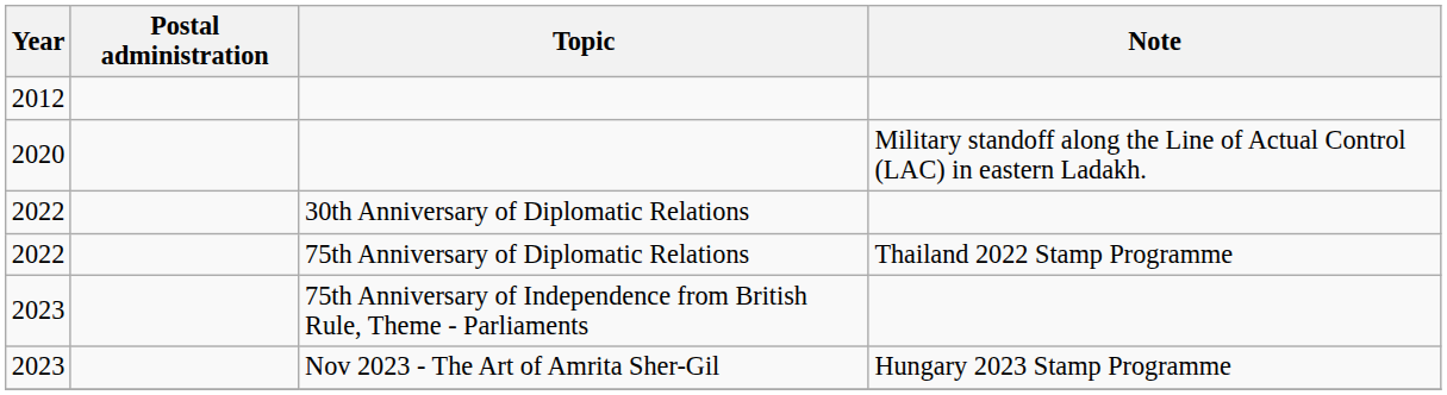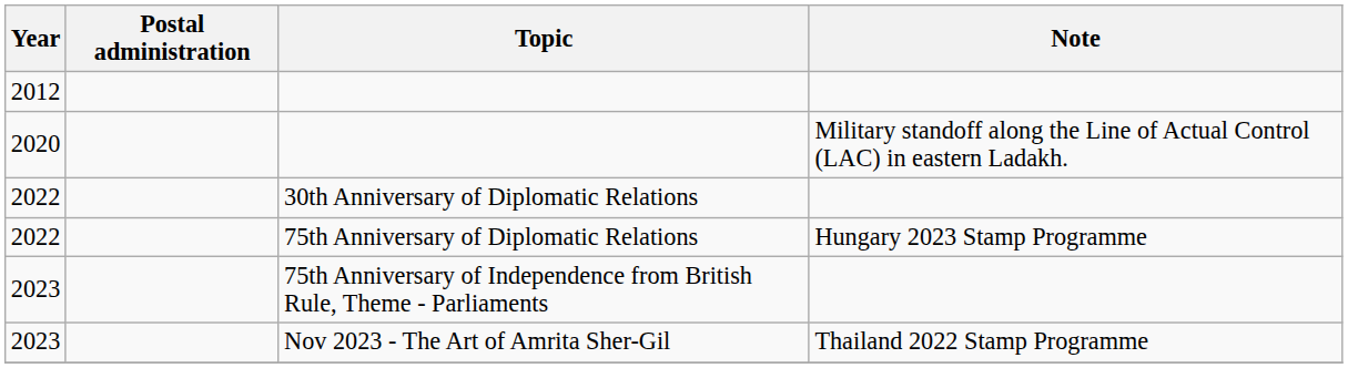 <table class="wikitable">
 <tr>
 <th>Year</th>
 <th>Postal administration</th>
 <th>Topic</th>
 <th>Note</th>
 </tr>
 <tr>
 <td>2012</td>
 <td></td>
 <td></td>
 <td></td>
 </tr>
 <tr>
 <td>2020</td>
 <td></td>
 <td></td>
 <td>Military standoff along the Line of Actual Control (LAC) in eastern Ladakh.</td>
 </tr>
 <tr>
 <td>2022</td>
 <td>    </td>
 <td>30th Anniversary of Diplomatic Relations</td>
 <td></td>
 </tr>
 <tr>
 <td>2022</td>
 <td></td>
 <td>75th Anniversary of Diplomatic Relations</td>
-<td>Thailand 2022 Stamp Programme</td>
+<td>Hungary 2023 Stamp Programme </td>
 </tr>
 <tr>
 <td>2023</td>
 <td></td>
 <td>75th Anniversary of Independence from British Rule, Theme - Parliaments</td>
 <td></td>
 </tr>
 <tr>
 <td>2023</td>
 <td></td>
 <td>Nov 2023 - The Art of Amrita Sher-Gil</td>
-<td>Hungary 2023 Stamp Programme </td>
+<td>Thailand 2022 Stamp Programme</td>
 </tr>
 <tr>
 </tr>
 </table>
